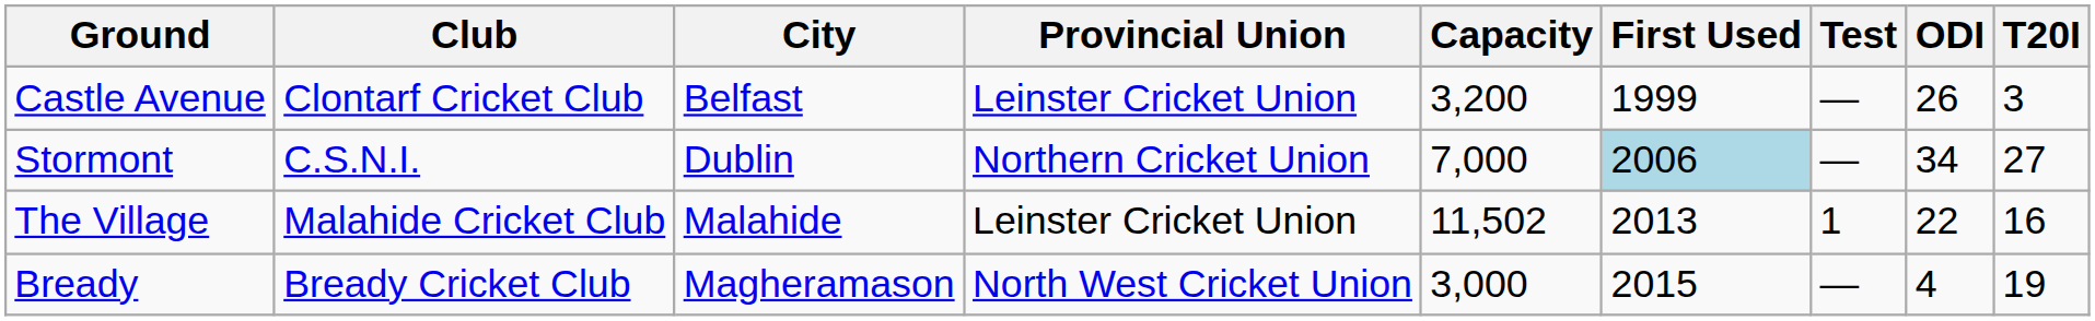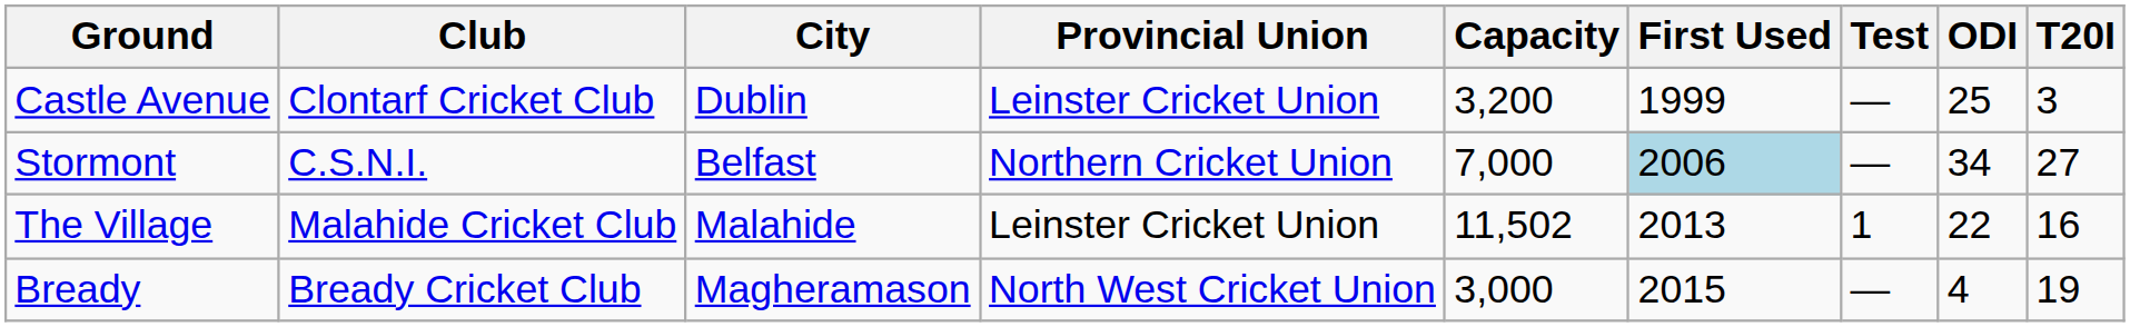 <table class="wikitable">
 <tr>
 <th>Ground</th>
 <th>Club</th>
 <th>City</th>
 <th>Provincial Union</th>
 <th>Capacity</th>
 <th>First Used</th>
 <th>Test</th>
 <th>ODI</th>
 <th>T20I</th>
 </tr>
 <tr>
 <td><a href='#'>Castle Avenue</a></td>
 <td><a href='#'>Clontarf Cricket Club</a></td>
-<td><a href='#'>Belfast</a></td>
+<td><a href='#'>Dublin</a></td>
 <td><a href='#'>Leinster Cricket Union</a></td>
 <td>3,200</td>
 <td>1999</td>
 <td>—</td>
-<td>26</td>
+<td>25</td>
 <td>3</td>
 </tr>
 <tr>
 <td><a href='#'>Stormont</a></td>
 <td><a href='#'>C.S.N.I.</a></td>
-<td><a href='#'>Dublin</a></td>
+<td><a href='#'>Belfast</a></td>
 <td><a href='#'>Northern Cricket Union</a></td>
 <td>7,000</td>
 <td style="background: lightblue;">2006</td>
 <td>—</td>
 <td>34</td>
 <td>27</td>
 </tr>
 <tr>
 <td><a href='#'>The Village</a></td>
 <td><a href='#'>Malahide Cricket Club</a></td>
 <td><a href='#'>Malahide</a></td>
 <td>Leinster Cricket Union</td>
 <td>11,502</td>
 <td>2013</td>
 <td>1</td>
 <td>22</td>
 <td>16</td>
 </tr>
 <tr>
 <td><a href='#'>Bready</a></td>
 <td><a href='#'>Bready Cricket Club</a></td>
 <td><a href='#'>Magheramason</a></td>
 <td><a href='#'>North West Cricket Union</a></td>
 <td>3,000</td>
 <td>2015</td>
 <td>—</td>
 <td>4</td>
 <td>19</td>
 </tr>
 </table>
